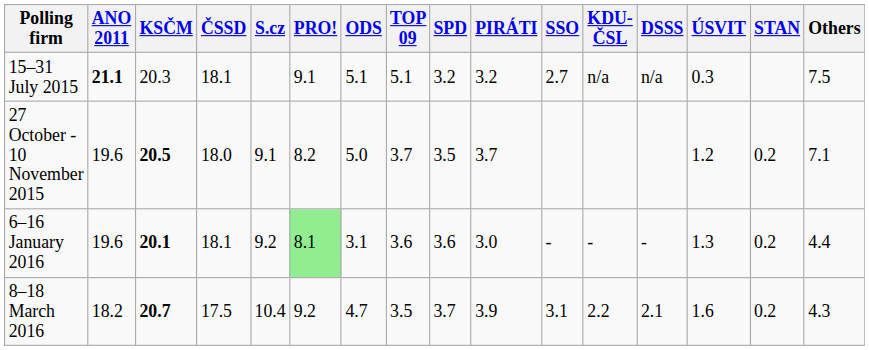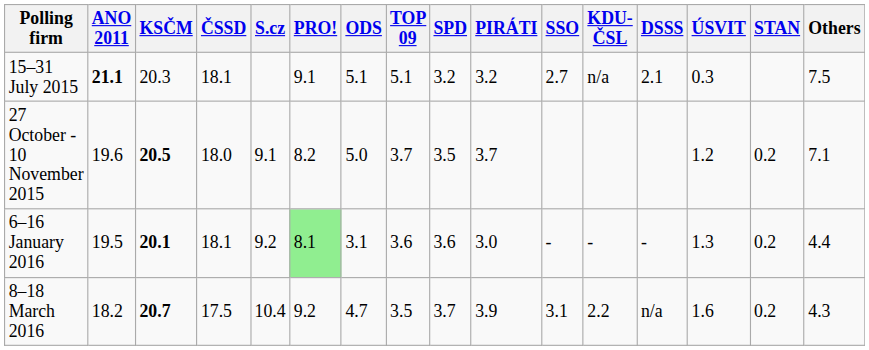 <table class="wikitable">
 <tr>
 <th>Polling firm</th>
 <th><a href='#'>ANO 2011</a></th>
 <th><a href='#'>KSČM</a></th>
 <th><a href='#'>ČSSD</a></th>
 <th><a href='#'>S.cz</a></th>
 <th><a href='#'>PRO!</a></th>
 <th><a href='#'>ODS</a></th>
 <th><a href='#'>TOP 09</a></th>
 <th><a href='#'>SPD</a></th>
 <th><a href='#'>PIRÁTI</a></th>
 <th><a href='#'>SSO</a></th>
 <th><a href='#'>KDU-ČSL</a></th>
 <th><a href='#'>DSSS</a></th>
 <th><a href='#'>ÚSVIT</a></th>
 <th><a href='#'>STAN</a></th>
 <th>Others</th>
 </tr>
 <tr>
 <td> 15–31 July 2015</td>
 <td><strong>21.1</strong></td>
 <td>20.3</td>
 <td>18.1</td>
 <td></td>
 <td>9.1</td>
 <td>5.1</td>
 <td>5.1</td>
 <td>3.2</td>
 <td>3.2</td>
 <td>2.7</td>
 <td>n/a</td>
-<td>n/a</td>
+<td>2.1</td>
 <td>0.3</td>
 <td></td>
 <td>7.5</td>
 </tr>
 <tr>
 <td> 27  October - 10 November 2015</td>
 <td>19.6</td>
 <td><strong>20.5</strong></td>
 <td>18.0</td>
 <td>9.1</td>
 <td>8.2</td>
 <td>5.0</td>
 <td>3.7</td>
 <td>3.5</td>
 <td>3.7</td>
 <td></td>
 <td></td>
 <td></td>
 <td>1.2</td>
 <td>0.2</td>
 <td>7.1</td>
 </tr>
 <tr>
 <td> 6–16 January 2016</td>
-<td>19.6</td>
+<td>19.5</td>
 <td><strong>20.1</strong></td>
 <td>18.1</td>
 <td>9.2</td>
 <td style="background: lightgreen;">8.1</td>
 <td 5.7>3.1</td>
 <td>3.6</td>
 <td>3.6</td>
 <td>3.0</td>
 <td>-</td>
 <td>-</td>
 <td>-</td>
 <td>1.3</td>
 <td>0.2</td>
 <td>4.4</td>
 </tr>
 <tr>
 <td> 8–18 March 2016</td>
 <td>18.2</td>
 <td><strong>20.7</strong></td>
 <td>17.5</td>
 <td>10.4</td>
 <td>9.2</td>
 <td>4.7</td>
 <td>3.5</td>
 <td>3.7</td>
 <td>3.9</td>
 <td>3.1</td>
 <td>2.2</td>
-<td>2.1</td>
+<td>n/a</td>
 <td>1.6</td>
 <td>0.2</td>
 <td>4.3</td>
 </tr>
 </table>
